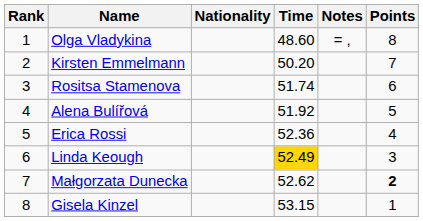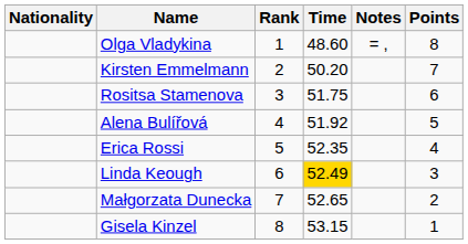 <table class="wikitable sortable" style="text-align:center">
 <tr>
+<th>Nationality</th>
+<th>Name</th>
 <th>Rank</th>
-<th>Name</th>
-<th>Nationality</th>
 <th>Time</th>
 <th>Notes</th>
 <th>Points</th>
 </tr>
 <tr>
+<td align=left></td>
+<td align=left><a href='#'>Olga Vladykina</a></td>
 <td>1</td>
-<td align=left><a href='#'>Olga Vladykina</a></td>
-<td align=left></td>
 <td>48.60</td>
 <td>= , </td>
 <td>8</td>
 </tr>
 <tr>
+<td align=left></td>
+<td align=left><a href='#'>Kirsten Emmelmann</a></td>
 <td>2</td>
-<td align=left><a href='#'>Kirsten Emmelmann</a></td>
-<td align=left></td>
 <td>50.20</td>
 <td></td>
 <td>7</td>
 </tr>
 <tr>
+<td align=left></td>
+<td align=left><a href='#'>Rositsa Stamenova</a></td>
 <td>3</td>
-<td align=left><a href='#'>Rositsa Stamenova</a></td>
-<td align=left></td>
-<td>51.74</td>
+<td>51.75</td>
 <td></td>
 <td>6</td>
 </tr>
 <tr>
+<td align=left></td>
+<td align=left><a href='#'>Alena Bulířová</a></td>
 <td>4</td>
-<td align=left><a href='#'>Alena Bulířová</a></td>
-<td align=left></td>
 <td>51.92</td>
 <td></td>
 <td>5</td>
 </tr>
 <tr>
+<td align=left></td>
+<td align=left><a href='#'>Erica Rossi</a></td>
 <td>5</td>
-<td align=left><a href='#'>Erica Rossi</a></td>
-<td align=left></td>
-<td>52.36</td>
+<td>52.35</td>
 <td></td>
 <td>4</td>
 </tr>
 <tr>
+<td align=left></td>
+<td align=left><a href='#'>Linda Keough</a></td>
 <td>6</td>
-<td align=left><a href='#'>Linda Keough</a></td>
-<td align=left></td>
 <td style="background: gold;">52.49</td>
 <td></td>
 <td>3</td>
 </tr>
 <tr>
+<td align=left></td>
+<td align=left><a href='#'>Małgorzata Dunecka</a></td>
 <td>7</td>
-<td align=left><a href='#'>Małgorzata Dunecka</a></td>
-<td align=left></td>
-<td>52.62</td>
+<td>52.65</td>
 <td></td>
-<td><strong>2</strong></td>
+<td>2</td>
 </tr>
 <tr>
+<td align=left></td>
+<td align=left><a href='#'>Gisela Kinzel</a></td>
 <td>8</td>
-<td align=left><a href='#'>Gisela Kinzel</a></td>
-<td align=left></td>
 <td>53.15</td>
 <td></td>
 <td>1</td>
 </tr>
 </table>
